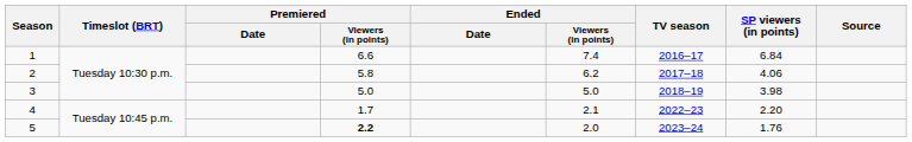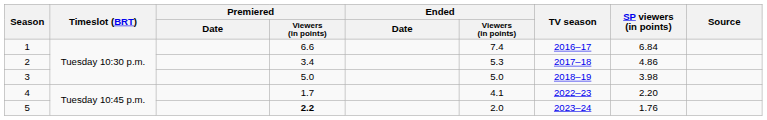 <table class="wikitable" style="text-align:center; width:100%;">
 <tr>
 <th rowspan=2>Season</th>
 <th rowspan=2>Timeslot (<a href='#'>BRT</a>)</th>
 <th colspan=2 width="25%">Premiered</th>
 <th colspan=2 width="25%">Ended</th>
 <th rowspan=2 width="10%">TV season</th>
 <th rowspan=2 width="10%"><a href='#'>SP</a> viewers<br>(in points)</th>
 <th rowspan=2 width="10%">Source</th>
 </tr>
 <tr>
 <th>Date</th>
 <th span style="width:10%; font-size:smaller; font-weight:bold; line-height:100%;">Viewers<br>(in points)</th>
 <th>Date</th>
 <th span style="width:10%; font-size:smaller; font-weight:bold; line-height:100%;">Viewers<br>(in points)</th>
 </tr>
 <tr>
 <td>1</td>
 <td rowspan=3>Tuesday 10:30 p.m.</td>
 <td></td>
 <td>6.6</td>
 <td></td>
 <td>7.4</td>
 <td><a href='#'>2016–17</a></td>
 <td>6.84</td>
 <td><br></td>
 </tr>
 <tr>
 <td>2</td>
 <td></td>
-<td>5.8</td>
+<td>3.4</td>
 <td></td>
-<td>6.2</td>
+<td>5.3</td>
 <td><a href='#'>2017–18</a></td>
-<td>4.06</td>
+<td>4.86</td>
 <td><br></td>
 </tr>
 <tr>
 <td>3</td>
 <td></td>
 <td>5.0</td>
 <td></td>
 <td>5.0</td>
 <td><a href='#'>2018–19</a></td>
 <td>3.98</td>
 <td><br></td>
 </tr>
 <tr>
 <td>4</td>
 <td rowspan=2>Tuesday 10:45 p.m.</td>
 <td></td>
 <td>1.7</td>
 <td></td>
-<td>2.1</td>
+<td>4.1</td>
 <td><a href='#'>2022–23</a></td>
 <td>2.20</td>
 <td><br></td>
 </tr>
 <tr>
 <td>5</td>
 <td></td>
 <td><strong>2.2</strong></td>
 <td></td>
 <td>2.0</td>
 <td><a href='#'>2023–24</a></td>
 <td>1.76</td>
 <td><br></td>
 </tr>
 </table>
